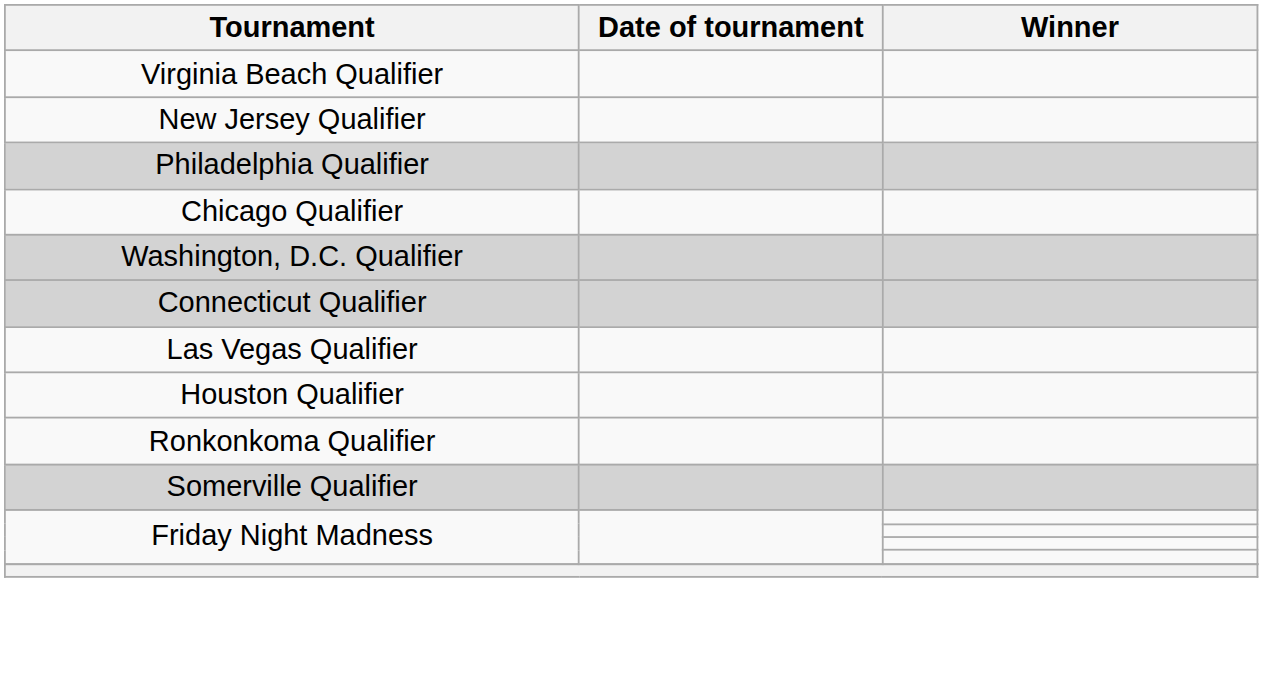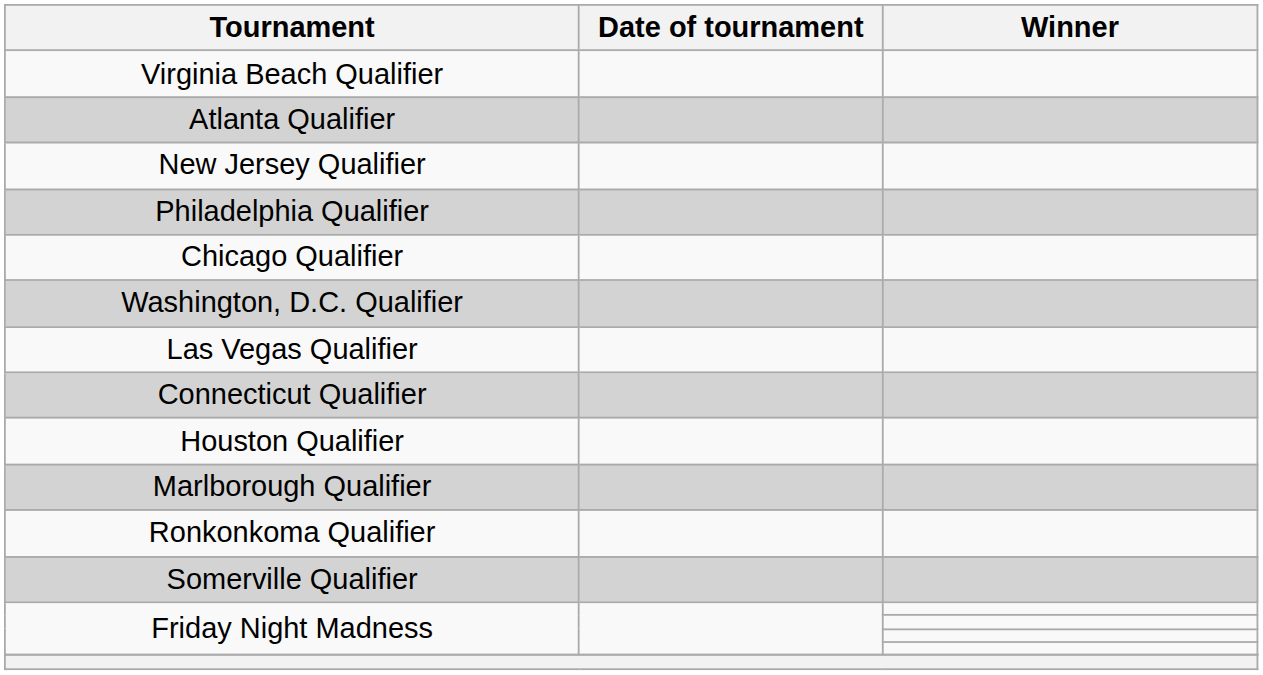 <table class="wikitable sortable">
 <tr>
 <th scope="col" style="width: 310px;">Tournament</th>
 <th scope="col" style="width: 160px;">Date of tournament</th>
 <th scope="col" style="width: 200px;">Winner</th>
 </tr>
 <tr>
 <td align="center">Virginia Beach Qualifier</td>
+<td align="center"></td>
+<td></td>
+</tr>
+<tr style="background:lightgrey">
+<td align="center">Atlanta Qualifier</td>
 <td align="center"></td>
 <td></td>
 </tr>
 <tr>
 <td align="center">New Jersey Qualifier</td>
 <td align="center"></td>
 <td></td>
 </tr>
 <tr style="background:lightgrey">
 <td align="center">Philadelphia Qualifier</td>
 <td align="center"></td>
 <td></td>
 </tr>
 <tr>
 <td align="center">Chicago Qualifier</td>
 <td align="center"></td>
 <td></td>
 </tr>
 <tr style="background:lightgrey">
 <td align="center">Washington, D.C. Qualifier</td>
 <td align="center"></td>
 <td></td>
 </tr>
+<tr>
+<td align="center">Las Vegas Qualifier</td>
+<td align="center"></td>
+<td></td>
+</tr>
 <tr style="background:lightgrey">
 <td align="center">Connecticut Qualifier</td>
 <td align="center"></td>
 <td></td>
 </tr>
 <tr>
-<td align="center">Las Vegas Qualifier</td>
+<td align="center">Houston Qualifier</td>
 <td align="center"></td>
 <td></td>
 </tr>
-<tr>
-<td align="center">Houston Qualifier</td>
+<tr style="background:lightgrey">
+<td align="center">Marlborough Qualifier</td>
 <td align="center"></td>
 <td></td>
 </tr>
 <tr>
 <td align="center">Ronkonkoma Qualifier</td>
 <td align="center"></td>
 <td></td>
 </tr>
 <tr style="background:lightgrey">
 <td align="center">Somerville Qualifier</td>
 <td align="center"></td>
 <td></td>
 </tr>
 <tr>
 <td rowspan="4" align="center">Friday Night Madness</td>
 <td rowspan="4" align="center"></td>
 <td></td>
 </tr>
 <tr>
 <td></td>
 </tr>
 <tr>
 <td></td>
 </tr>
 <tr>
 <td></td>
 </tr>
 <tr>
 </tr>
 <tr>
 <th colspan="3"></th>
 </tr>
 </table>
